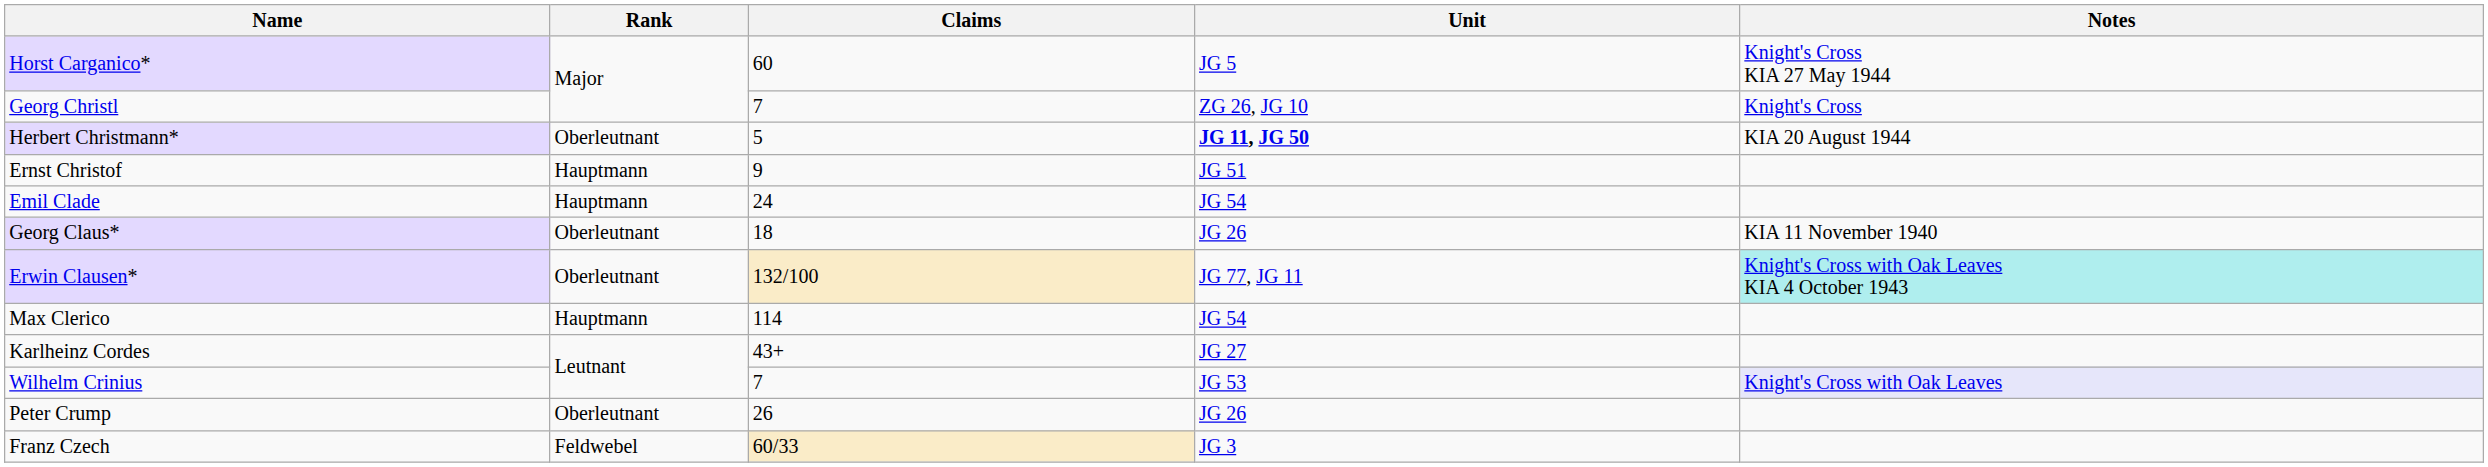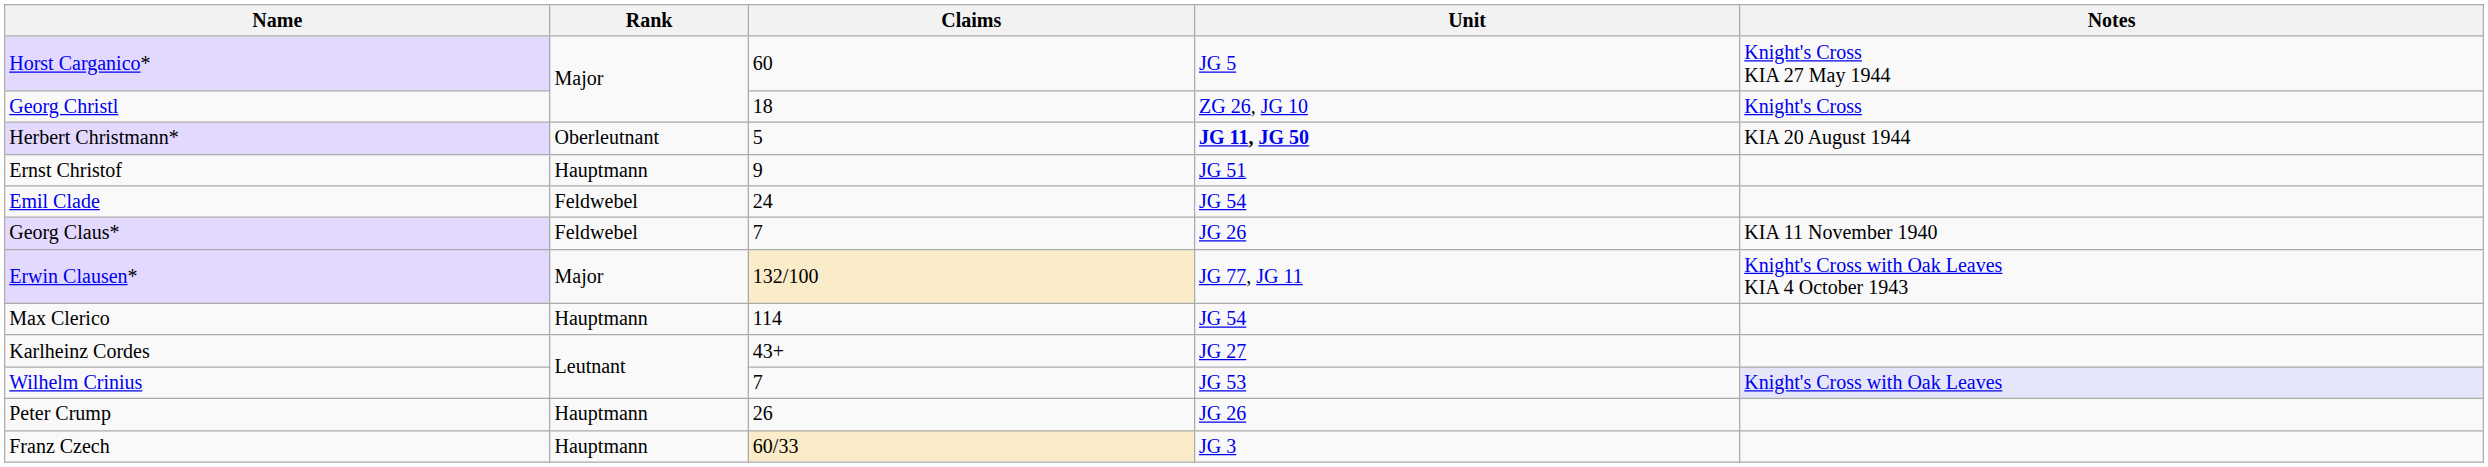 <table class="wikitable" style="width:100%;">
 <tr>
 <th width="22%">Name</th>
 <th width="8%">Rank</th>
 <th width="18%">Claims</th>
 <th width="22%">Unit</th>
 <th width="30%">Notes</th>
 </tr>
 <tr>
 <td style="background:#e3d9ff;" align="left"><a href='#'>Horst Carganico</a>*</td>
 <td rowspan="2">Major</td>
 <td>60</td>
 <td><a href='#'>JG 5</a></td>
 <td><a href='#'>Knight's Cross</a><br>KIA 27 May 1944</td>
 </tr>
 <tr>
 <td><a href='#'>Georg Christl</a></td>
-<td>7</td>
+<td>18</td>
 <td><a href='#'>ZG 26</a>, <a href='#'>JG 10</a></td>
 <td><a href='#'>Knight's Cross</a></td>
 </tr>
 <tr>
 <td style="background:#e3d9ff;" align="left">Herbert Christmann*</td>
 <td>Oberleutnant</td>
 <td>5</td>
 <td><strong><a href='#'>JG 11</a>, <a href='#'>JG 50</a></strong></td>
 <td>KIA 20 August 1944</td>
 </tr>
 <tr>
 <td>Ernst Christof</td>
 <td>Hauptmann</td>
 <td>9</td>
 <td><a href='#'>JG 51</a></td>
 <td></td>
 </tr>
 <tr>
 <td><a href='#'>Emil Clade</a></td>
-<td>Hauptmann</td>
+<td>Feldwebel</td>
 <td>24</td>
 <td><a href='#'>JG 54</a></td>
 <td></td>
 </tr>
 <tr>
 <td style="background:#e3d9ff;" align="left">Georg Claus*</td>
-<td>Oberleutnant</td>
-<td>18</td>
+<td>Feldwebel</td>
+<td>7</td>
 <td><a href='#'>JG 26</a></td>
 <td>KIA 11 November 1940</td>
 </tr>
 <tr>
 <td style="background:#e3d9ff;" align="left"><a href='#'>Erwin Clausen</a>*</td>
-<td>Oberleutnant</td>
+<td>Major</td>
 <td style="background:#faecc8" align="left">132/100</td>
 <td><a href='#'>JG 77</a>, <a href='#'>JG 11</a></td>
-<td style="background: paleturquoise;"><a href='#'>Knight's Cross with Oak Leaves</a><br>KIA 4 October 1943</td>
+<td><a href='#'>Knight's Cross with Oak Leaves</a><br>KIA 4 October 1943</td>
 </tr>
 <tr>
 <td>Max Clerico</td>
 <td>Hauptmann</td>
 <td>114</td>
 <td><a href='#'>JG 54</a></td>
 <td></td>
 </tr>
 <tr>
 <td>Karlheinz Cordes</td>
 <td rowspan="2">Leutnant</td>
 <td>43+</td>
 <td><a href='#'>JG 27</a></td>
 <td></td>
 </tr>
 <tr>
 <td><a href='#'>Wilhelm Crinius</a></td>
 <td>7</td>
 <td><a href='#'>JG 53</a></td>
 <td style="background: lavender;"><a href='#'>Knight's Cross with Oak Leaves</a></td>
 </tr>
 <tr>
 <td>Peter Crump</td>
-<td>Oberleutnant</td>
+<td>Hauptmann</td>
 <td>26</td>
 <td><a href='#'>JG 26</a></td>
 <td></td>
 </tr>
 <tr>
 <td>Franz Czech</td>
-<td>Feldwebel</td>
+<td>Hauptmann</td>
 <td style="background:#faecc8" align="left">60/33</td>
 <td><a href='#'>JG 3</a></td>
 <td></td>
 </tr>
 </table>
